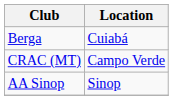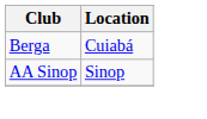 <table class="wikitable sortable">
 <tr>
 <th>Club</th>
 <th>Location</th>
 </tr>
 <tr>
 <td><a href='#'>Berga</a></td>
 <td><a href='#'>Cuiabá</a></td>
 </tr>
 <tr>
-<td><a href='#'>CRAC (MT)</a></td>
-<td><a href='#'>Campo Verde</a></td>
-</tr>
-<tr>
 <td><a href='#'>AA Sinop</a></td>
 <td><a href='#'>Sinop</a></td>
 </tr>
 <tr>
 </tr>
 </table>
